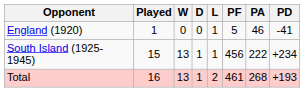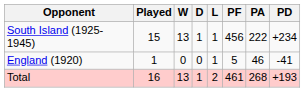 <table class="wikitable" style="text-align:center;">
 <tr>
 <th width=180>Opponent</th>
 <th width=15 abbr="Played">Played</th>
 <th width=15 abbr="Won">W</th>
 <th width=15 abbr="Drawn">D</th>
 <th width=15 abbr="Lost">L</th>
 <th width=20 abbr="Points for">PF</th>
 <th width=20 abbr="Points against">PA</th>
 <th width=20 abbr="Points difference">PD</th>
 </tr>
 <tr>
+<td style="text-align:left;"><a href='#'>South Island</a> (1925-1945)</td>
+<td>15</td>
+<td>13</td>
+<td>1</td>
+<td>1</td>
+<td>456</td>
+<td>222</td>
+<td>+234</td>
+</tr>
+<tr>
 <td style="text-align:left;"><a href='#'>England</a> (1920)</td>
 <td>1</td>
 <td>0</td>
 <td>0</td>
 <td>1</td>
 <td>5</td>
 <td>46</td>
 <td>-41</td>
-</tr>
-<tr>
-<td style="text-align:left;"><a href='#'>South Island</a> (1925-1945)</td>
-<td>15</td>
-<td>13</td>
-<td>1</td>
-<td>1</td>
-<td>456</td>
-<td>222</td>
-<td>+234</td>
 </tr>
 <tr style="background: #FFCCCC;">
 <td style="text-align:left;">Total</td>
 <td>16</td>
 <td>13</td>
 <td>1</td>
 <td>2</td>
 <td>461</td>
 <td>268</td>
 <td>+193</td>
 </tr>
 </table>
